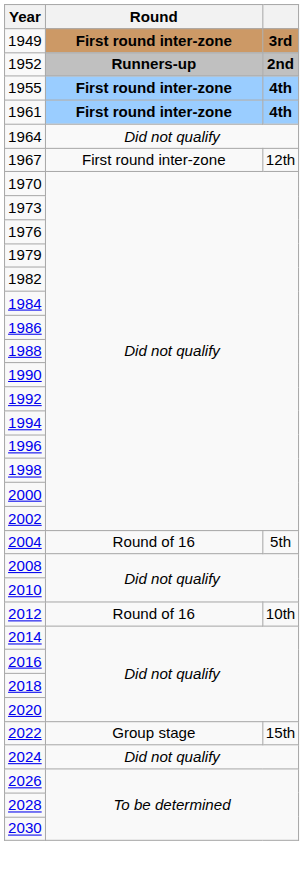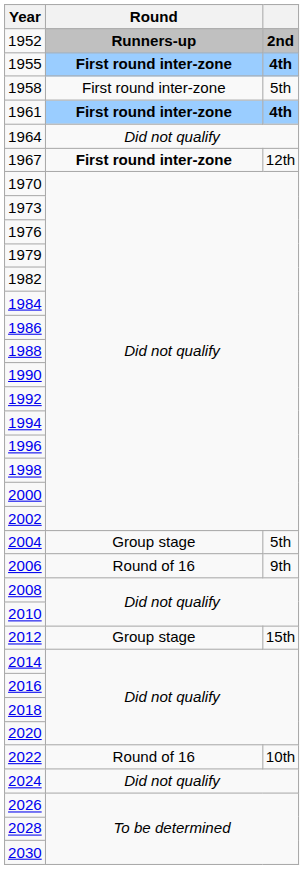 <table class="wikitable" style="text-align: center; font-size:90%">
 <tr>
 <th>Year</th>
 <th style="width:200px">Round</th>
 <th></th>
-</tr>
-<tr>
-<td>1949</td>
-<td bgcolor="cc9966"><strong>First round inter-zone</strong></td>
-<td bgcolor="cc9966"><strong>3rd</strong></td>
 </tr>
 <tr>
 <td>1952</td>
 <td bgcolor=Silver><strong>Runners-up</strong></td>
 <td bgcolor=Silver><strong>2nd</strong></td>
 </tr>
 <tr>
 <td>1955</td>
 <td bgcolor="9acdff"><strong>First round inter-zone</strong></td>
 <td bgcolor="9acdff"><strong>4th</strong></td>
 </tr>
 <tr>
+<td>1958</td>
+<td>First round inter-zone</td>
+<td>5th</td>
+</tr>
+<tr>
 <td>1961</td>
 <td bgcolor="9acdff"><strong>First round inter-zone</strong></td>
 <td bgcolor="9acdff"><strong>4th</strong></td>
 </tr>
 <tr>
 <td>1964</td>
 <td colspan="2"><em>Did not qualify</em></td>
 </tr>
 <tr>
 <td>1967</td>
-<td>First round inter-zone</td>
+<td><strong>First round inter-zone</strong></td>
 <td>12th</td>
 </tr>
 <tr>
 <td>1970</td>
 <td colspan="2" rowspan="15"><em>Did not qualify</em></td>
 </tr>
 <tr>
 <td>1973</td>
 </tr>
 <tr>
 <td>1976</td>
 </tr>
 <tr>
 <td>1979</td>
 </tr>
 <tr>
 <td>1982</td>
 </tr>
 <tr>
 <td><a href='#'>1984</a></td>
 </tr>
 <tr>
 <td><a href='#'>1986</a></td>
 </tr>
 <tr>
 <td><a href='#'>1988</a></td>
 </tr>
 <tr>
 <td><a href='#'>1990</a></td>
 </tr>
 <tr>
 <td><a href='#'>1992</a></td>
 </tr>
 <tr>
 <td><a href='#'>1994</a></td>
 </tr>
 <tr>
 <td><a href='#'>1996</a></td>
 </tr>
 <tr>
 <td><a href='#'>1998</a></td>
 </tr>
 <tr>
 <td><a href='#'>2000</a></td>
 </tr>
 <tr>
 <td><a href='#'>2002</a></td>
 </tr>
 <tr>
 <td><a href='#'>2004</a></td>
+<td>Group stage</td>
+<td>5th</td>
+</tr>
+<tr>
+<td><a href='#'>2006</a></td>
 <td>Round of 16</td>
-<td>5th</td>
+<td>9th</td>
 </tr>
 <tr>
 <td><a href='#'>2008</a></td>
 <td colspan="2" rowspan="2"><em>Did not qualify</em></td>
 </tr>
 <tr>
 <td><a href='#'>2010</a></td>
 </tr>
 <tr>
 <td><a href='#'>2012</a></td>
-<td>Round of 16</td>
-<td>10th</td>
+<td>Group stage</td>
+<td>15th</td>
 </tr>
 <tr>
 <td><a href='#'>2014</a></td>
 <td colspan="2" rowspan="4"><em>Did not qualify</em></td>
 </tr>
 <tr>
 <td><a href='#'>2016</a></td>
 </tr>
 <tr>
 <td><a href='#'>2018</a></td>
 </tr>
 <tr>
 <td><a href='#'>2020</a></td>
 </tr>
 <tr>
 <td><a href='#'>2022</a></td>
-<td>Group stage</td>
-<td>15th</td>
+<td>Round of 16</td>
+<td>10th</td>
 </tr>
 <tr>
 <td><a href='#'>2024</a></td>
 <td colspan="2" rowspan="1"><em>Did not qualify</em></td>
 </tr>
 <tr>
 <td><a href='#'>2026</a></td>
 <td colspan="2" rowspan="3"><em>To be determined</em></td>
 </tr>
 <tr>
 <td><a href='#'>2028</a></td>
 </tr>
 <tr>
 <td><a href='#'>2030</a></td>
 </tr>
 </table>
